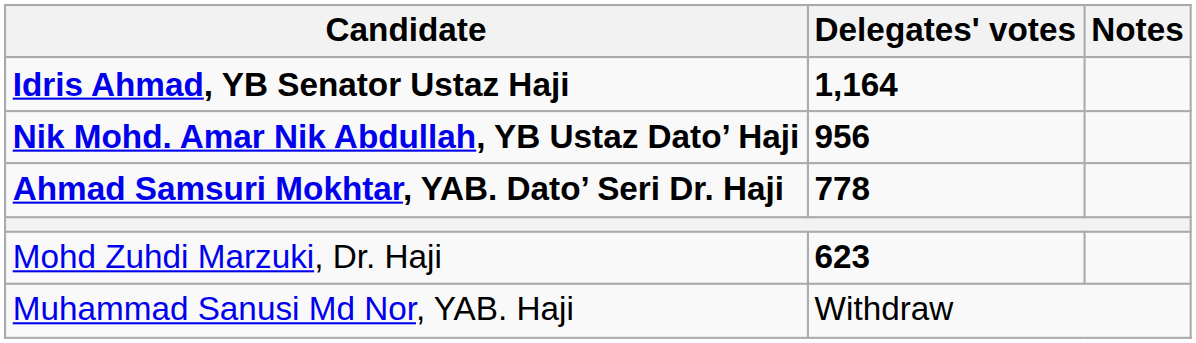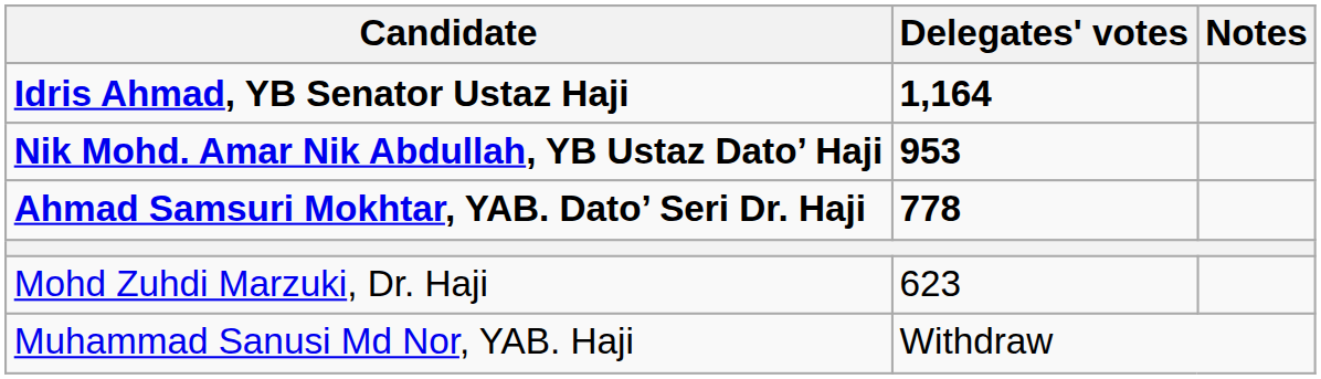 <table class="wikitable">
 <tr>
 <th>Candidate</th>
 <th>Delegates' votes</th>
 <th>Notes</th>
 </tr>
 <tr>
 <td><strong><a href='#'>Idris Ahmad</a>, YB Senator Ustaz Haji</strong></td>
 <td><strong>1,164</strong></td>
 <td></td>
 </tr>
 <tr>
 <td><strong><a href='#'>Nik Mohd. Amar Nik Abdullah</a>, YB Ustaz Dato’ Haji</strong></td>
-<td><strong>956</strong></td>
+<td><strong>953</strong></td>
 <td></td>
 </tr>
 <tr>
 <td><strong><a href='#'>Ahmad Samsuri Mokhtar</a>, YAB. Dato’ Seri Dr. Haji</strong></td>
 <td><strong>778</strong></td>
 <td></td>
 </tr>
 <tr>
 <th colspan="3"></th>
 </tr>
 <tr>
 <td><a href='#'>Mohd Zuhdi Marzuki</a>, Dr. Haji</td>
-<td><strong>623</strong></td>
+<td>623</td>
 <td></td>
 </tr>
 <tr>
 <td><a href='#'>Muhammad Sanusi Md Nor</a>, YAB. Haji</td>
 <td colspan="2">Withdraw</td>
 </tr>
 </table>
